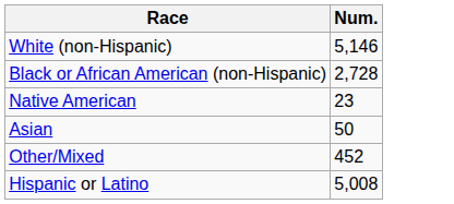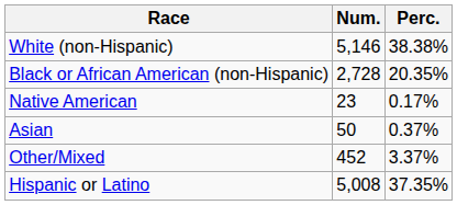 <table class="wikitable">
 <tr>
 <th>Race</th>
 <th>Num.</th>
+<th>Perc.</th>
 </tr>
 <tr>
 <td><a href='#'>White</a> (non-Hispanic)</td>
 <td>5,146</td>
+<td>38.38%</td>
 </tr>
 <tr>
 <td><a href='#'>Black or African American</a> (non-Hispanic)</td>
 <td>2,728</td>
+<td>20.35%</td>
 </tr>
 <tr>
 <td><a href='#'>Native American</a></td>
 <td>23</td>
+<td>0.17%</td>
 </tr>
 <tr>
 <td><a href='#'>Asian</a></td>
 <td>50</td>
+<td>0.37%</td>
 </tr>
 <tr>
 <td><a href='#'>Other/Mixed</a></td>
 <td>452</td>
+<td>3.37%</td>
 </tr>
 <tr>
 <td><a href='#'>Hispanic</a> or <a href='#'>Latino</a></td>
 <td>5,008</td>
+<td>37.35%</td>
 </tr>
 </table>
